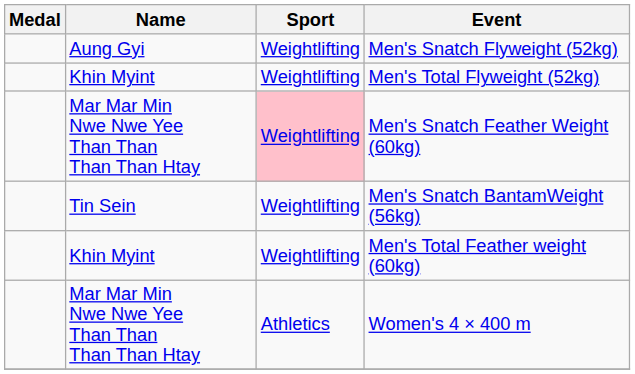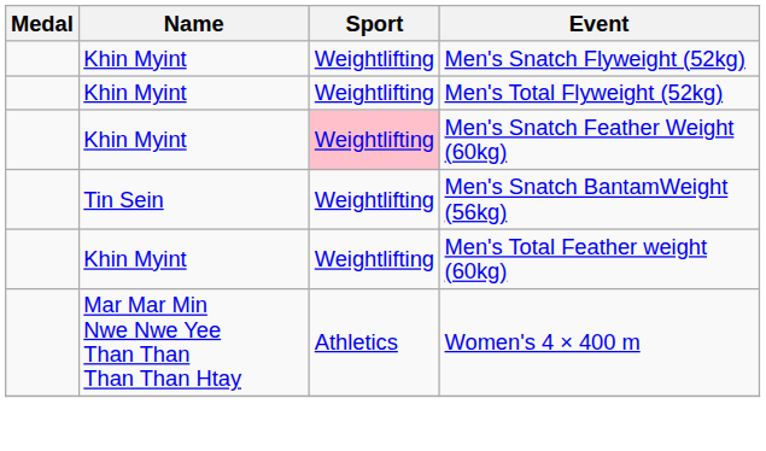 <table class="wikitable sortable" style="font-size:90%">
 <tr>
 <th>Medal</th>
 <th style="width:10em">Name</th>
 <th>Sport</th>
 <th style="width:14em">Event</th>
 </tr>
 <tr>
 <td></td>
-<td><a href='#'>Aung Gyi</a></td>
+<td><a href='#'>Khin Myint</a></td>
 <td><a href='#'>Weightlifting</a></td>
 <td><a href='#'>Men's Snatch Flyweight (52kg)</a></td>
 </tr>
 <tr>
 <td></td>
 <td><a href='#'>Khin Myint</a></td>
 <td><a href='#'>Weightlifting</a></td>
 <td><a href='#'>Men's Total Flyweight (52kg)</a></td>
 </tr>
 <tr>
 <td></td>
-<td><a href='#'>Mar Mar Min</a> <br> <a href='#'>Nwe Nwe Yee</a> <br> <a href='#'>Than Than</a> <br> <a href='#'>Than Than Htay</a></td>
+<td><a href='#'>Khin Myint</a></td>
 <td style="background: pink;"><a href='#'>Weightlifting</a></td>
 <td><a href='#'>Men's Snatch Feather Weight (60kg)</a></td>
 </tr>
 <tr>
 <td></td>
 <td><a href='#'>Tin Sein</a></td>
 <td><a href='#'>Weightlifting</a></td>
 <td><a href='#'>Men's Snatch BantamWeight (56kg)</a></td>
 </tr>
 <tr>
 <td></td>
 <td><a href='#'>Khin Myint</a></td>
 <td><a href='#'>Weightlifting</a></td>
 <td><a href='#'>Men's Total Feather weight (60kg)</a></td>
 </tr>
 <tr>
 <td></td>
 <td><a href='#'>Mar Mar Min</a> <br> <a href='#'>Nwe Nwe Yee</a> <br> <a href='#'>Than Than</a> <br> <a href='#'>Than Than Htay</a></td>
 <td><a href='#'>Athletics</a></td>
 <td><a href='#'>Women's 4 × 400 m</a></td>
 </tr>
 <tr>
 </tr>
 </table>
